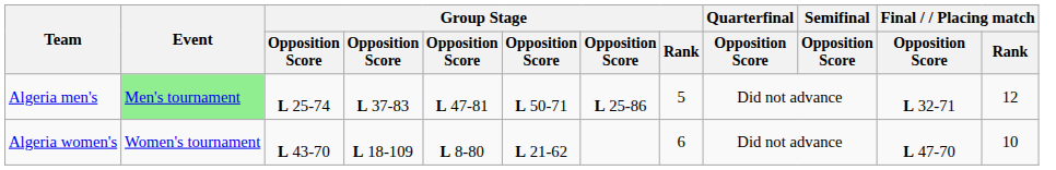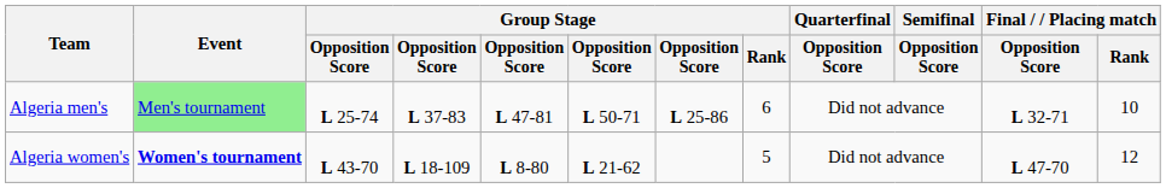 <table class="wikitable" style="font-size:90%">
 <tr>
 <th rowspan=2>Team</th>
 <th rowspan=2>Event</th>
 <th colspan=6>Group Stage</th>
 <th>Quarterfinal</th>
 <th>Semifinal</th>
 <th colspan=2>Final /  / Placing match</th>
 </tr>
 <tr style="font-size:95%">
 <th>Opposition<br>Score</th>
 <th>Opposition<br>Score</th>
 <th>Opposition<br>Score</th>
 <th>Opposition<br>Score</th>
 <th>Opposition<br>Score</th>
 <th>Rank</th>
 <th>Opposition<br>Score</th>
 <th>Opposition<br>Score</th>
 <th>Opposition<br>Score</th>
 <th>Rank</th>
 </tr>
 <tr align=center>
 <td align=left><a href='#'>Algeria men's</a></td>
 <td align=left style="background: lightgreen;"><a href='#'>Men's tournament</a></td>
 <td><br><strong>L</strong> 25-74</td>
 <td><br><strong>L</strong> 37-83</td>
 <td><br><strong>L</strong> 47-81</td>
 <td><br><strong>L</strong> 50-71</td>
 <td><br><strong>L</strong> 25-86</td>
-<td>5</td>
+<td>6</td>
 <td colspan="2">Did not advance</td>
 <td><br><strong>L</strong> 32-71</td>
-<td>12</td>
+<td>10</td>
 </tr>
 <tr align=center>
 <td align=left><a href='#'>Algeria women's</a></td>
-<td align=left><a href='#'>Women's tournament</a></td>
+<td align=left><strong><a href='#'>Women's tournament</a></strong></td>
 <td><br><strong>L</strong> 43-70</td>
 <td><br><strong>L</strong> 18-109</td>
 <td><br><strong>L</strong> 8-80</td>
 <td><br><strong>L</strong> 21-62</td>
 <td></td>
-<td>6</td>
+<td>5</td>
 <td colspan="2">Did not advance</td>
 <td><br><strong>L</strong> 47-70</td>
-<td>10</td>
+<td>12</td>
 </tr>
 </table>
